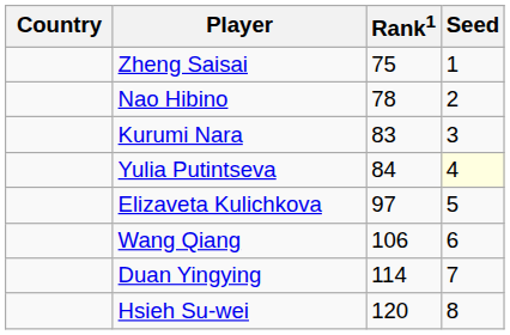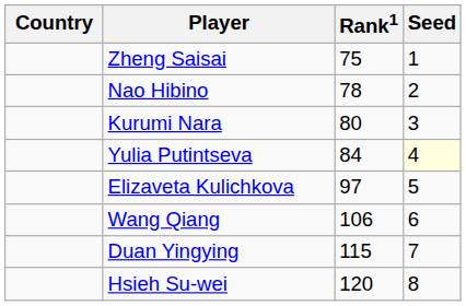 <table class="sortable wikitable">
 <tr>
 <th width="70">Country</th>
 <th width="175">Player</th>
 <th>Rank<sup>1</sup></th>
 <th>Seed</th>
 </tr>
 <tr>
 <td></td>
 <td><a href='#'>Zheng Saisai</a></td>
 <td>75</td>
 <td>1</td>
 </tr>
 <tr>
 <td></td>
 <td><a href='#'>Nao Hibino</a></td>
 <td>78</td>
 <td>2</td>
 </tr>
 <tr>
 <td></td>
 <td><a href='#'>Kurumi Nara</a></td>
-<td>83</td>
+<td>80</td>
 <td>3</td>
 </tr>
 <tr>
 <td></td>
 <td><a href='#'>Yulia Putintseva</a></td>
 <td>84</td>
 <td style="background: lightyellow;">4</td>
 </tr>
 <tr>
 <td></td>
 <td><a href='#'>Elizaveta Kulichkova</a></td>
 <td>97</td>
 <td>5</td>
 </tr>
 <tr>
 <td></td>
 <td><a href='#'>Wang Qiang</a></td>
 <td>106</td>
 <td>6</td>
 </tr>
 <tr>
 <td></td>
 <td><a href='#'>Duan Yingying</a></td>
-<td>114</td>
+<td>115</td>
 <td>7</td>
 </tr>
 <tr>
 <td></td>
 <td><a href='#'>Hsieh Su-wei</a></td>
 <td>120</td>
 <td>8</td>
 </tr>
 </table>
